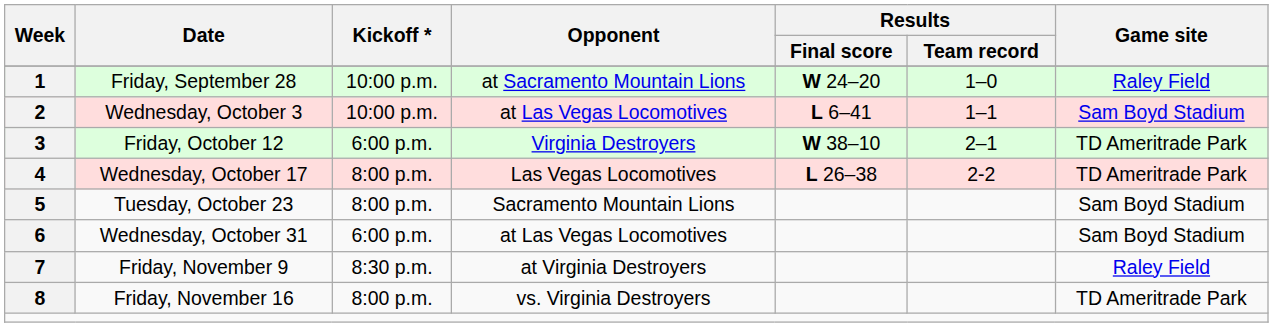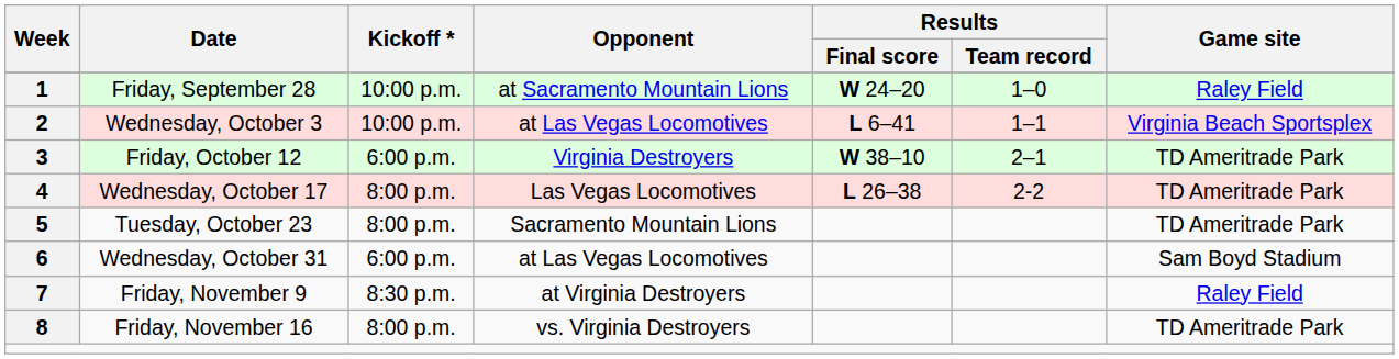 <table class="wikitable" style="font-size:95%; text-align:center; width:65em">
 <tr>
 <th rowspan="2">Week</th>
 <th rowspan="2">Date</th>
 <th rowspan="2">Kickoff *</th>
 <th rowspan="2">Opponent</th>
 <th colspan="2">Results</th>
 <th rowspan="2">Game site</th>
 </tr>
 <tr>
 <th>Final score</th>
 <th>Team record</th>
 </tr>
 <tr>
 </tr>
 <tr bgcolor="#DDFFDD">
 <th>1</th>
 <td>Friday, September 28</td>
 <td>10:00 p.m.</td>
 <td>at <a href='#'>Sacramento Mountain Lions</a></td>
 <td><strong>W</strong> 24–20</td>
 <td>1–0</td>
 <td><a href='#'>Raley Field</a></td>
 </tr>
 <tr bgcolor="#FFDDDD">
 <th>2</th>
 <td>Wednesday, October 3</td>
 <td>10:00 p.m.</td>
 <td>at <a href='#'>Las Vegas Locomotives</a></td>
 <td><strong>L</strong> 6–41</td>
 <td>1–1</td>
-<td><a href='#'>Sam Boyd Stadium</a></td>
+<td><a href='#'>Virginia Beach Sportsplex</a></td>
 </tr>
 <tr bgcolor="#DDFFDD">
 <th>3</th>
 <td>Friday, October 12</td>
 <td>6:00 p.m.</td>
 <td><a href='#'>Virginia Destroyers</a></td>
 <td><strong>W</strong> 38–10</td>
 <td>2–1</td>
 <td>TD Ameritrade Park</td>
 </tr>
 <tr bgcolor="#FFDDDD">
 <th>4</th>
 <td>Wednesday, October 17</td>
 <td>8:00 p.m.</td>
 <td>Las Vegas Locomotives</td>
 <td><strong>L</strong> 26–38</td>
 <td>2-2</td>
 <td>TD Ameritrade Park</td>
 </tr>
 <tr>
 <th>5</th>
 <td>Tuesday, October 23</td>
 <td>8:00 p.m.</td>
 <td>Sacramento Mountain Lions</td>
 <td></td>
 <td></td>
-<td>Sam Boyd Stadium</td>
+<td>TD Ameritrade Park</td>
 </tr>
 <tr>
 <th>6</th>
 <td>Wednesday, October 31</td>
 <td>6:00 p.m.</td>
 <td>at Las Vegas Locomotives</td>
 <td></td>
 <td></td>
 <td>Sam Boyd Stadium</td>
 </tr>
 <tr>
 <th>7</th>
 <td>Friday, November 9</td>
 <td>8:30 p.m.</td>
 <td>at Virginia Destroyers</td>
 <td></td>
 <td></td>
 <td><a href='#'>Raley Field</a></td>
 </tr>
 <tr>
 <th>8</th>
 <td>Friday, November 16</td>
 <td>8:00 p.m.</td>
 <td>vs. Virginia Destroyers</td>
 <td></td>
 <td></td>
 <td>TD Ameritrade Park</td>
 </tr>
 <tr>
 <td colspan="7"></td>
 </tr>
 </table>
